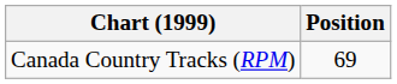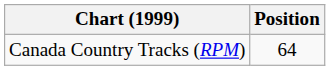 <table class="wikitable sortable">
 <tr>
 <th scope="col">Chart (1999)</th>
 <th scope="col">Position</th>
 </tr>
 <tr>
 <td>Canada Country Tracks (<em><a href='#'>RPM</a></em>)</td>
-<td align="center">69</td>
+<td align="center">64</td>
 </tr>
 </table>
